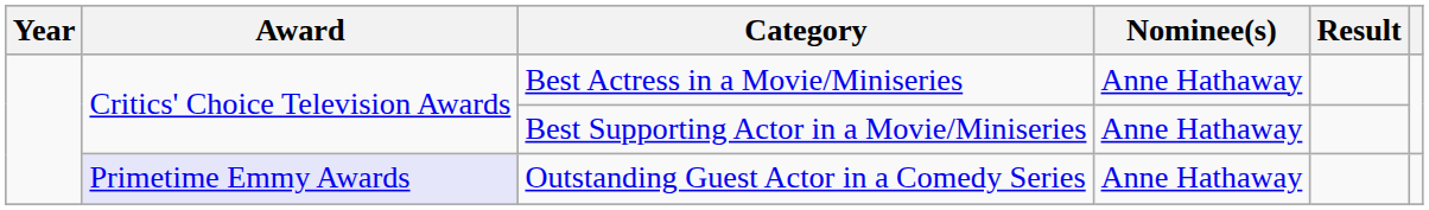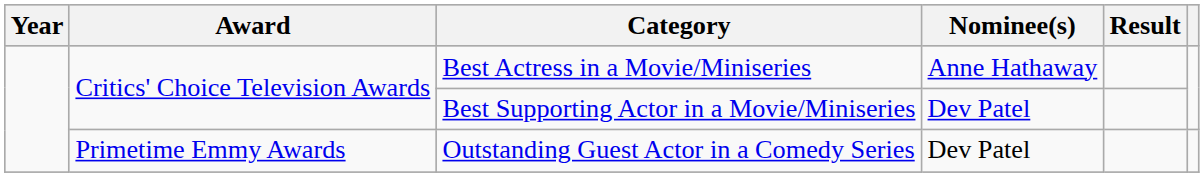 <table class="wikitable sortable">
 <tr>
 <th>Year</th>
 <th>Award</th>
 <th>Category</th>
 <th>Nominee(s)</th>
 <th>Result</th>
 <th></th>
 </tr>
 <tr>
 <td rowspan="3"></td>
 <td rowspan="2"><a href='#'>Critics' Choice Television Awards</a></td>
 <td><a href='#'>Best Actress in a Movie/Miniseries</a></td>
 <td><a href='#'>Anne Hathaway</a></td>
 <td></td>
 <td rowspan="2" align="center"></td>
 </tr>
 <tr>
 <td><a href='#'>Best Supporting Actor in a Movie/Miniseries</a></td>
-<td><a href='#'>Anne Hathaway</a></td>
+<td><a href='#'>Dev Patel</a></td>
 <td></td>
 </tr>
 <tr>
-<td style="background: lavender;"><a href='#'>Primetime Emmy Awards</a></td>
+<td><a href='#'>Primetime Emmy Awards</a></td>
 <td><a href='#'>Outstanding Guest Actor in a Comedy Series</a></td>
-<td><a href='#'>Anne Hathaway</a></td>
+<td>Dev Patel </td>
 <td></td>
 <td align="center"></td>
 </tr>
 </table>
